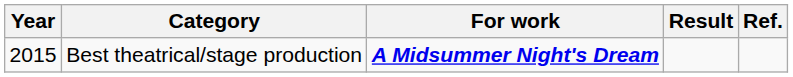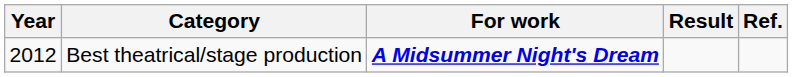 <table class="wikitable sortable">
 <tr>
 <th>Year</th>
 <th>Category</th>
 <th>For work</th>
 <th>Result</th>
 <th>Ref.</th>
 </tr>
 <tr>
-<td>2015</td>
+<td>2012</td>
 <td>Best theatrical/stage production</td>
 <td><strong><em><a href='#'>A Midsummer Night's Dream</a></em></strong></td>
 <td></td>
 <td></td>
 </tr>
 </table>
